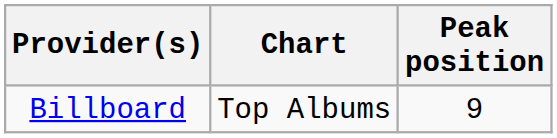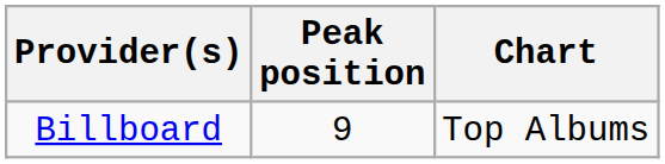 <table class="wikitable">
 <tr>
 <th>Provider(s)</th>
+<th>Peak<br>position</th>
 <th>Chart</th>
-<th>Peak<br>position</th>
 </tr>
 <tr>
 <td style="text-align:center;"><a href='#'>Billboard</a></td>
+<td style="text-align:center;">9</td>
 <td style="text-align:center;">Top Albums</td>
-<td style="text-align:center;">9</td>
 </tr>
 </table>
